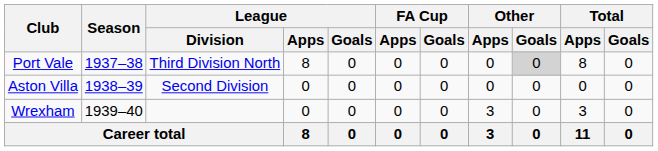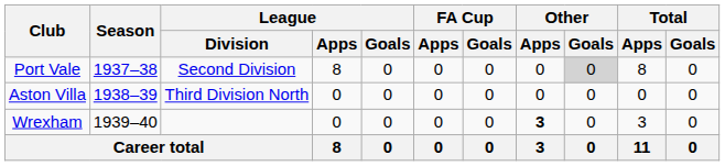 <table class="wikitable" style="text-align: center;">
 <tr>
 <th rowspan="2">Club</th>
 <th rowspan="2">Season</th>
 <th colspan="3">League</th>
 <th colspan="2">FA Cup</th>
 <th colspan="2">Other</th>
 <th colspan="2">Total</th>
 </tr>
 <tr>
 <th>Division</th>
 <th>Apps</th>
 <th>Goals</th>
 <th>Apps</th>
 <th>Goals</th>
 <th>Apps</th>
 <th>Goals</th>
 <th>Apps</th>
 <th>Goals</th>
 </tr>
 <tr>
 <td><a href='#'>Port Vale</a></td>
 <td><a href='#'>1937–38</a></td>
-<td><a href='#'>Third Division North</a></td>
+<td><a href='#'>Second Division</a></td>
 <td>8</td>
 <td>0</td>
 <td>0</td>
 <td>0</td>
 <td>0</td>
 <td style="background: lightgrey;">0</td>
 <td>8</td>
 <td>0</td>
 </tr>
 <tr>
 <td><a href='#'>Aston Villa</a></td>
 <td><a href='#'>1938–39</a></td>
-<td><a href='#'>Second Division</a></td>
+<td><a href='#'>Third Division North</a></td>
 <td>0</td>
 <td>0</td>
 <td>0</td>
 <td>0</td>
 <td>0</td>
 <td>0</td>
 <td>0</td>
 <td>0</td>
 </tr>
 <tr>
 <td><a href='#'>Wrexham</a></td>
 <td>1939–40</td>
 <td></td>
 <td>0</td>
 <td>0</td>
 <td>0</td>
 <td>0</td>
-<td>3</td>
+<td><strong>3</strong></td>
 <td>0</td>
 <td>3</td>
 <td>0</td>
 </tr>
 <tr>
 <th colspan="3">Career total</th>
 <th>8</th>
 <th>0</th>
 <th>0</th>
 <th>0</th>
 <th>3</th>
 <th>0</th>
 <th>11</th>
 <th>0</th>
 </tr>
 </table>
